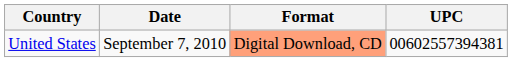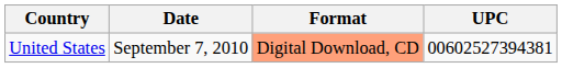 <table class="wikitable">
 <tr>
 <th>Country</th>
 <th>Date</th>
 <th>Format</th>
 <th>UPC</th>
 </tr>
 <tr>
 <td><a href='#'>United States</a></td>
 <td>September 7, 2010</td>
 <td style="background: lightsalmon;">Digital Download, CD</td>
-<td>00602557394381</td>
+<td>00602527394381</td>
 </tr>
 </table>
